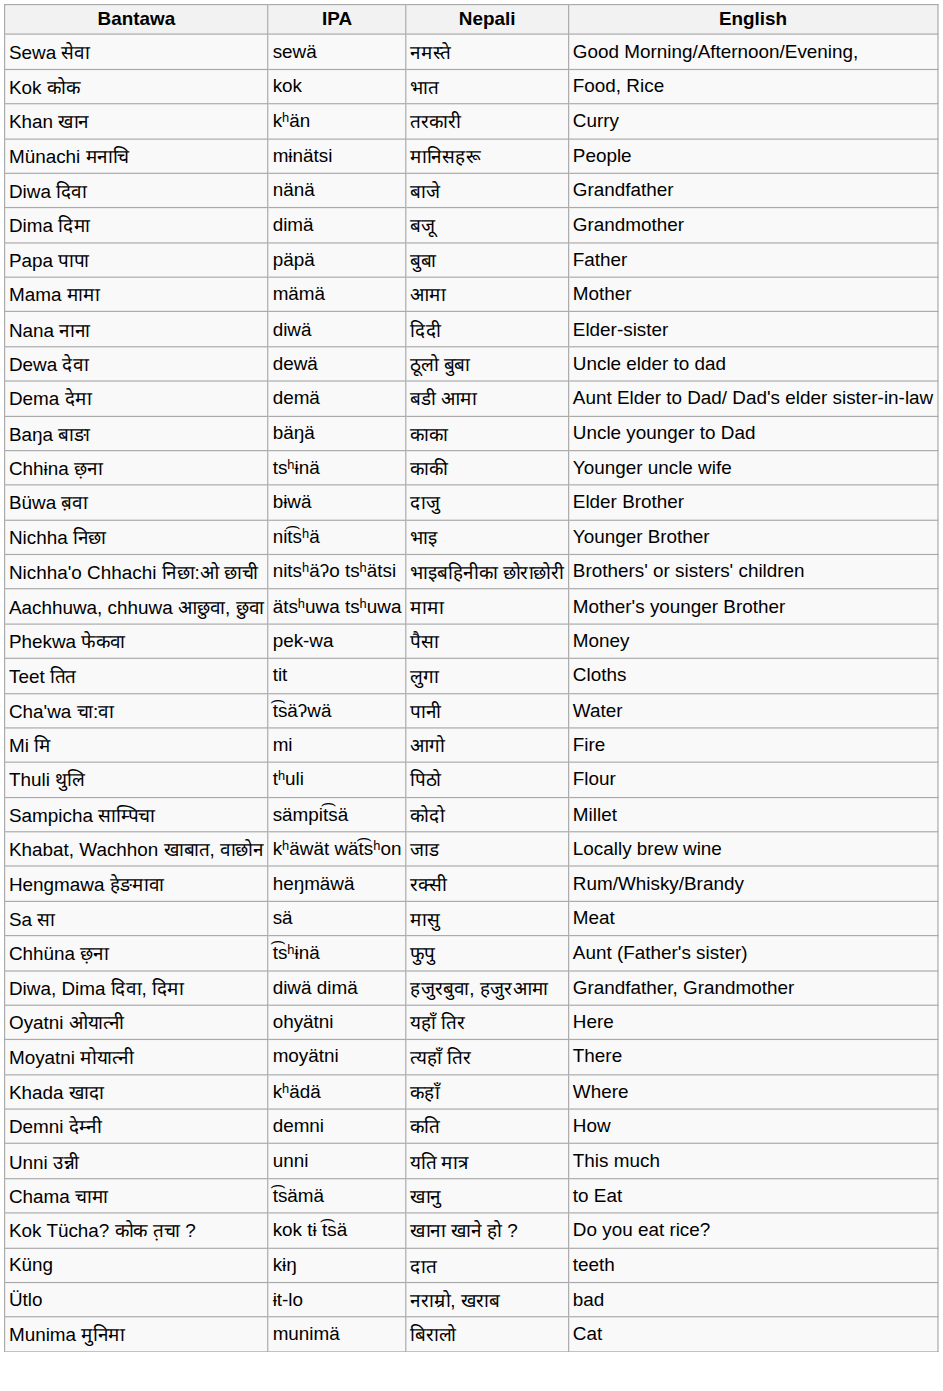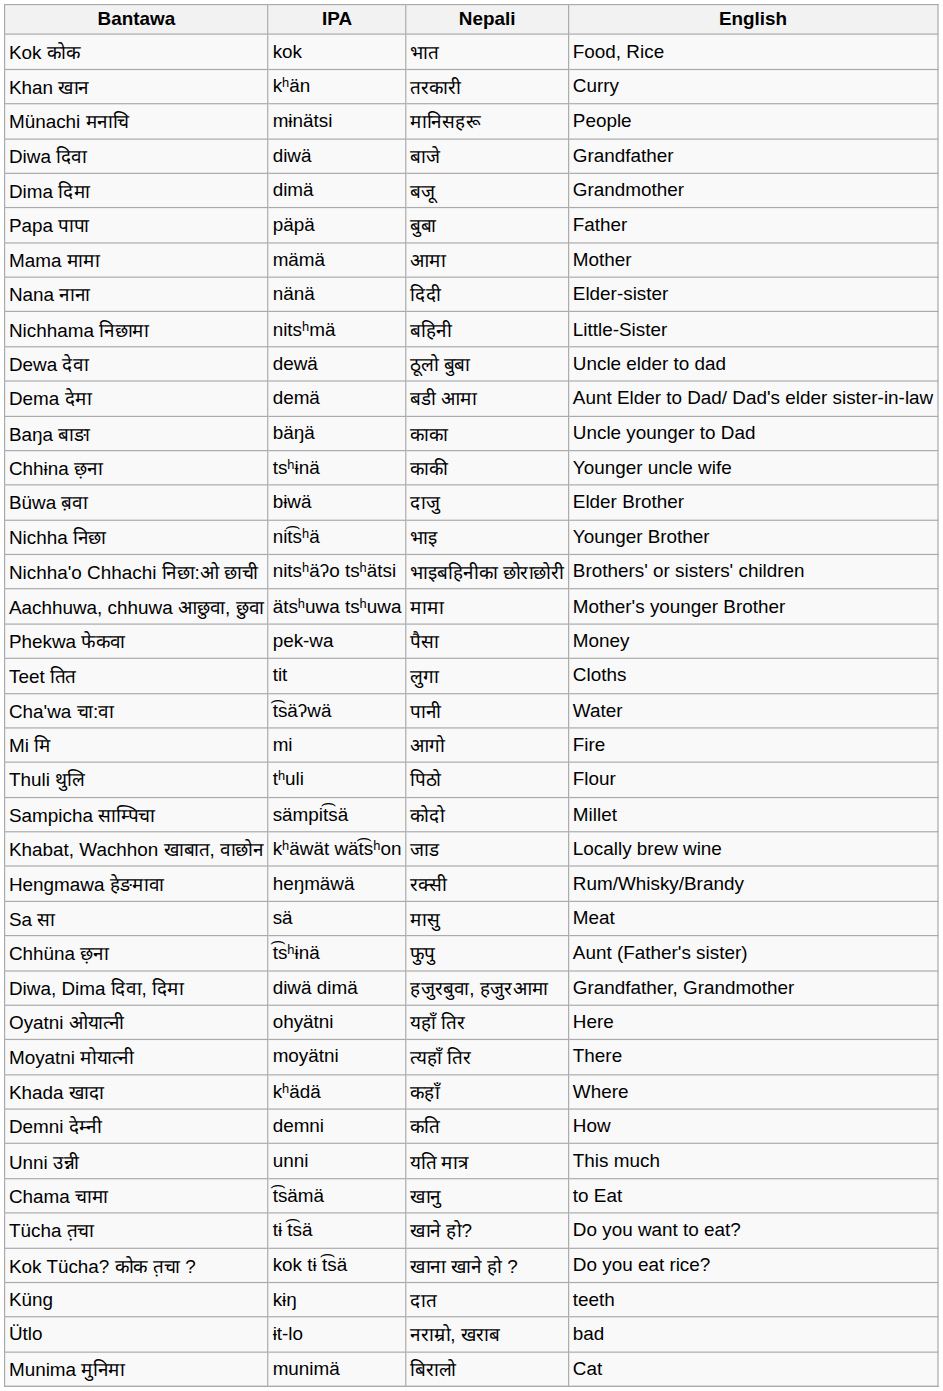 <table class="wikitable">
 <tr>
 <th>Bantawa</th>
 <th>IPA</th>
 <th>Nepali</th>
 <th>English</th>
-</tr>
-<tr>
-<td>Sewa सेवा</td>
-<td>sewä</td>
-<td>नमस्ते</td>
-<td>Good Morning/Afternoon/Evening,</td>
 </tr>
 <tr>
 <td>Kok कोक</td>
 <td>kok</td>
 <td>भात</td>
 <td>Food, Rice</td>
 </tr>
 <tr>
 <td>Khan खान</td>
 <td>kʰän</td>
 <td>तरकारी</td>
 <td>Curry</td>
 </tr>
 <tr>
 <td>Münachi मनाचि</td>
 <td>mɨnätsi</td>
 <td>मानिसहरू</td>
 <td>People</td>
 </tr>
 <tr>
 <td>Diwa दिवा</td>
-<td>nänä</td>
+<td>diwä</td>
 <td>बाजे</td>
 <td>Grandfather</td>
 </tr>
 <tr>
 <td>Dima दिमा</td>
 <td>dimä</td>
 <td>बजू</td>
 <td>Grandmother</td>
 </tr>
 <tr>
 <td>Papa पापा</td>
 <td>päpä</td>
 <td>बुबा</td>
 <td>Father</td>
 </tr>
 <tr>
 <td>Mama मामा</td>
 <td>mämä</td>
 <td>आमा</td>
 <td>Mother</td>
 </tr>
 <tr>
 <td>Nana नाना</td>
-<td>diwä</td>
+<td>nänä</td>
 <td>दिदी</td>
 <td>Elder-sister</td>
+</tr>
+<tr>
+<td>Nichhama निछामा</td>
+<td>nitsʰmä</td>
+<td>बहिनी</td>
+<td>Little-Sister</td>
 </tr>
 <tr>
 <td>Dewa  देवा</td>
 <td>dewä</td>
 <td>ठूलो बुबा</td>
 <td>Uncle elder to dad</td>
 </tr>
 <tr>
 <td>Dema  देमा</td>
 <td>demä</td>
 <td>बडी आमा</td>
 <td>Aunt Elder to Dad/ Dad's elder sister-in-law</td>
 </tr>
 <tr>
 <td>Baŋa  बाङा</td>
 <td>bäŋä</td>
 <td>काका</td>
 <td>Uncle younger to Dad</td>
 </tr>
 <tr>
 <td>Chhɨna  छ़ना</td>
 <td>tsʰɨnä</td>
 <td>काकी</td>
 <td>Younger uncle wife</td>
 </tr>
 <tr>
 <td>Büwa ब़वा</td>
 <td>bɨwä</td>
 <td>दाजु</td>
 <td>Elder Brother</td>
 </tr>
 <tr>
 <td>Nichha निछा</td>
 <td>nit͡sʰä</td>
 <td>भाइ</td>
 <td>Younger Brother</td>
 </tr>
 <tr>
 <td>Nichha'o Chhachi निछा:ओ छाची</td>
 <td>nitsʰäʔo tsʰätsi</td>
 <td>भाइबहिनीका छोराछोरी</td>
 <td>Brothers' or sisters' children</td>
 </tr>
 <tr>
 <td>Aachhuwa, chhuwa आछुवा, छुवा</td>
 <td>ätsʰuwa tsʰuwa</td>
 <td>मामा</td>
 <td>Mother's younger Brother</td>
 </tr>
 <tr>
 <td>Phekwa फेकवा</td>
 <td>pek-wa</td>
 <td>पैसा</td>
 <td>Money</td>
 </tr>
 <tr>
 <td>Teet तित</td>
 <td>tit</td>
 <td>लुगा</td>
 <td>Cloths</td>
 </tr>
 <tr>
 <td>Cha'wa चा:वा</td>
 <td>t͡säʔwä</td>
 <td>पानी</td>
 <td>Water</td>
 </tr>
 <tr>
 <td>Mi मि</td>
 <td>mi</td>
 <td>आगो</td>
 <td>Fire</td>
 </tr>
 <tr>
 <td>Thuli थुलि</td>
 <td>tʰuli</td>
 <td>पिठो</td>
 <td>Flour</td>
 </tr>
 <tr>
 <td>Sampicha साम्पिचा</td>
 <td>sämpit͡sä</td>
 <td>कोदो</td>
 <td>Millet</td>
 </tr>
 <tr>
 <td>Khabat, Wachhon खाबात, वाछोन</td>
 <td>kʰäwät wät͡sʰon</td>
 <td>जाड</td>
 <td>Locally brew wine</td>
 </tr>
 <tr>
 <td>Hengmawa हेङमावा</td>
 <td>heŋmäwä</td>
 <td>रक्सी</td>
 <td>Rum/Whisky/Brandy</td>
 </tr>
 <tr>
 <td>Sa सा</td>
 <td>sä</td>
 <td>मासु</td>
 <td>Meat</td>
 </tr>
 <tr>
 <td>Chhüna  छ़ना</td>
 <td>t͡sʰɨnä</td>
 <td>फुपु</td>
 <td>Aunt (Father's sister)</td>
 </tr>
 <tr>
 <td>Diwa, Dima दिवा, दिमा</td>
 <td>diwä dimä</td>
 <td>हजुरबुवा, हजुरआमा</td>
 <td>Grandfather, Grandmother</td>
 </tr>
 <tr>
 <td>Oyatni ओयात्नी</td>
 <td>ohyätni</td>
 <td>यहाँ तिर</td>
 <td>Here</td>
 </tr>
 <tr>
 <td>Moyatni मोयात्नी</td>
 <td>moyätni</td>
 <td>त्यहाँ तिर</td>
 <td>There</td>
 </tr>
 <tr>
 <td>Khada खादा</td>
 <td>kʰädä</td>
 <td>कहाँ</td>
 <td>Where</td>
 </tr>
 <tr>
 <td>Demni देम्नी</td>
 <td>demni</td>
 <td>कति</td>
 <td>How</td>
 </tr>
 <tr>
 <td>Unni उन्नी</td>
 <td>unni</td>
 <td>यति मात्र</td>
 <td>This much</td>
 </tr>
 <tr>
 <td>Chama चामा</td>
 <td>t͡sämä</td>
 <td>खानु</td>
 <td>to  Eat</td>
 </tr>
 <tr>
+<td>Tücha त़चा</td>
+<td>tɨ t͡sä</td>
+<td>खाने हो?</td>
+<td>Do you want to eat?</td>
+</tr>
+<tr>
 <td>Kok Tücha? कोक त़चा ?</td>
 <td>kok tɨ t͡sä</td>
 <td>खाना खाने हो ?</td>
 <td>Do you eat rice?</td>
 </tr>
 <tr>
 <td>Küng</td>
 <td>kɨŋ</td>
 <td>दात</td>
 <td>teeth</td>
 </tr>
 <tr>
 <td>Ütlo</td>
 <td>ɨt-lo</td>
 <td>नराम्रो, खराब</td>
 <td>bad</td>
 </tr>
 <tr>
 <td>Munima मुनिमा</td>
 <td>munimä</td>
 <td>बिरालो</td>
 <td>Cat</td>
 </tr>
 <tr>
 </tr>
 </table>
